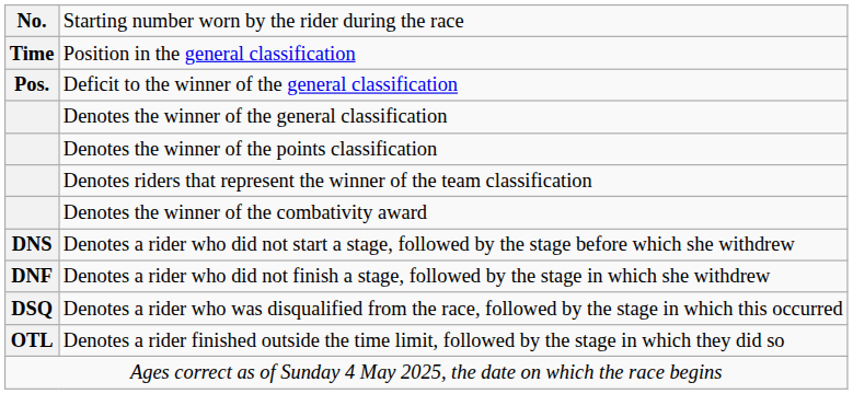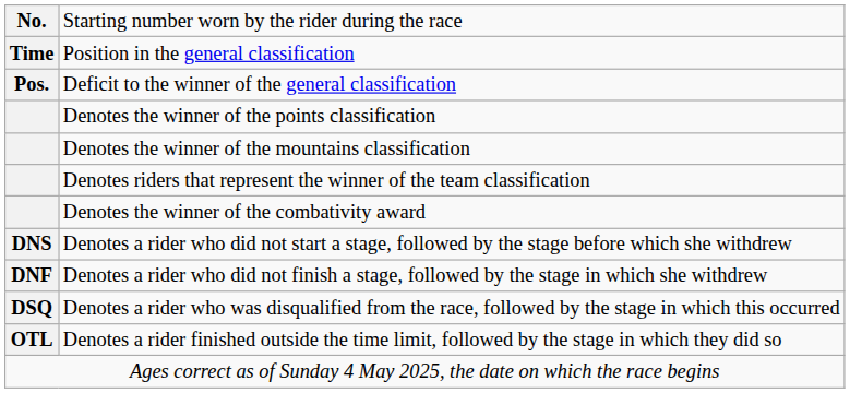 <table class="wikitable">
 <tr>
 <th scope="row" style="text-align:center;">No.</th>
 <td>Starting number worn by the rider during the race</td>
 </tr>
 <tr>
 <th scope="row" style="text-align:center;">Time</th>
 <td>Position in the <a href='#'>general classification</a></td>
 </tr>
 <tr>
 <th scope="row" style="text-align:center;">Pos.</th>
 <td>Deficit to the winner of the <a href='#'>general classification</a></td>
 </tr>
 <tr>
 <th scope="row" style="text-align:center;"></th>
-<td>Denotes the winner of the general classification</td>
+<td>Denotes the winner of the points classification</td>
 </tr>
 <tr>
 <th scope="row" style="text-align:center;"></th>
-<td>Denotes the winner of the points classification</td>
+<td>Denotes the winner of the mountains classification</td>
 </tr>
 <tr>
 <th scope="row" style="text-align:center;"></th>
 <td>Denotes riders that represent the winner of the team classification</td>
 </tr>
 <tr>
 <th scope="row" style="text-align:center;"></th>
 <td>Denotes the winner of the combativity award</td>
 </tr>
 <tr>
 <th scope="row" style="text-align:center;">DNS</th>
 <td>Denotes a rider who did not start a stage, followed by the stage before which she withdrew</td>
 </tr>
 <tr>
 <th scope="row" style="text-align:center;">DNF</th>
 <td>Denotes a rider who did not finish a stage, followed by the stage in which she withdrew</td>
 </tr>
 <tr>
 <th scope="row" style="text-align:center;">DSQ</th>
 <td>Denotes a rider who was disqualified from the race, followed by the stage in which this occurred</td>
 </tr>
 <tr>
 <th scope="row" style="text-align:center;">OTL</th>
 <td>Denotes a rider finished outside the time limit, followed by the stage in which they did so</td>
 </tr>
 <tr>
 <td style="text-align:center;" colspan="2"><em>Ages correct as of Sunday 4 May 2025, the date on which the race begins</em></td>
 </tr>
 </table>
